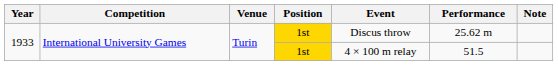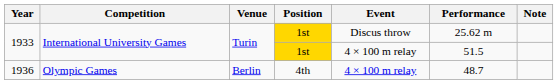 <table class="wikitable" width=55% style="font-size:90%; text-align:center;">
 <tr>
 <th>Year</th>
 <th>Competition</th>
 <th>Venue</th>
 <th>Position</th>
 <th>Event</th>
 <th>Performance</th>
 <th>Note</th>
 </tr>
 <tr>
 <td rowspan=2>1933</td>
 <td rowspan=2 align=left><a href='#'>International University Games</a></td>
 <td rowspan=2 align=left> <a href='#'>Turin</a></td>
 <td bgcolor=gold>1st</td>
 <td>Discus throw</td>
 <td>25.62 m</td>
 <td></td>
 </tr>
 <tr>
 <td bgcolor=gold>1st</td>
 <td>4 × 100 m relay</td>
 <td>51.5</td>
 <td></td>
 </tr>
+<tr>
+<td rowspan=1>1936</td>
+<td rowspan=1 align=left><a href='#'>Olympic Games</a></td>
+<td rowspan=1 align=left> <a href='#'>Berlin</a></td>
+<td>4th</td>
+<td><a href='#'>4 × 100 m relay</a></td>
+<td>48.7</td>
+<td></td>
+</tr>
 </table>
